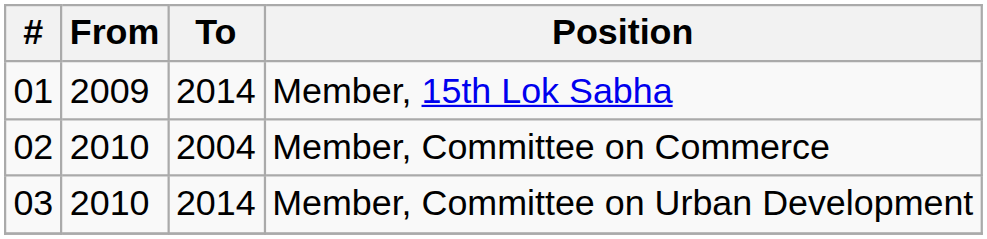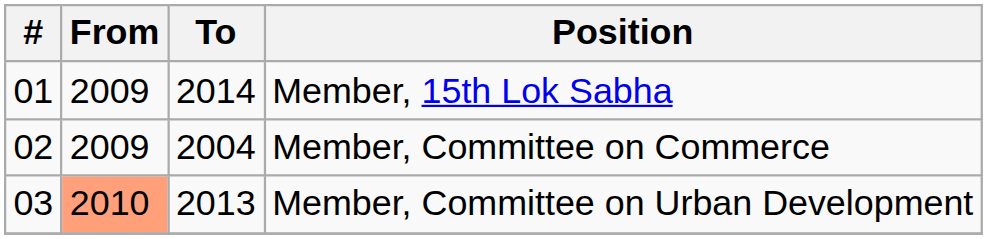 <table class="wikitable sortable">
 <tr>
 <th>#</th>
 <th>From</th>
 <th>To</th>
 <th>Position</th>
 </tr>
 <tr>
 <td>01</td>
 <td>2009</td>
 <td>2014</td>
 <td>Member, <a href='#'>15th Lok Sabha</a></td>
 </tr>
 <tr>
 <td>02</td>
-<td>2010</td>
+<td>2009</td>
 <td>2004</td>
 <td>Member, Committee on Commerce</td>
 </tr>
 <tr>
 <td>03</td>
-<td>2010</td>
-<td>2014</td>
+<td style="background: lightsalmon;">2010</td>
+<td>2013</td>
 <td>Member, Committee on Urban Development</td>
 </tr>
 <tr>
 </tr>
 </table>
